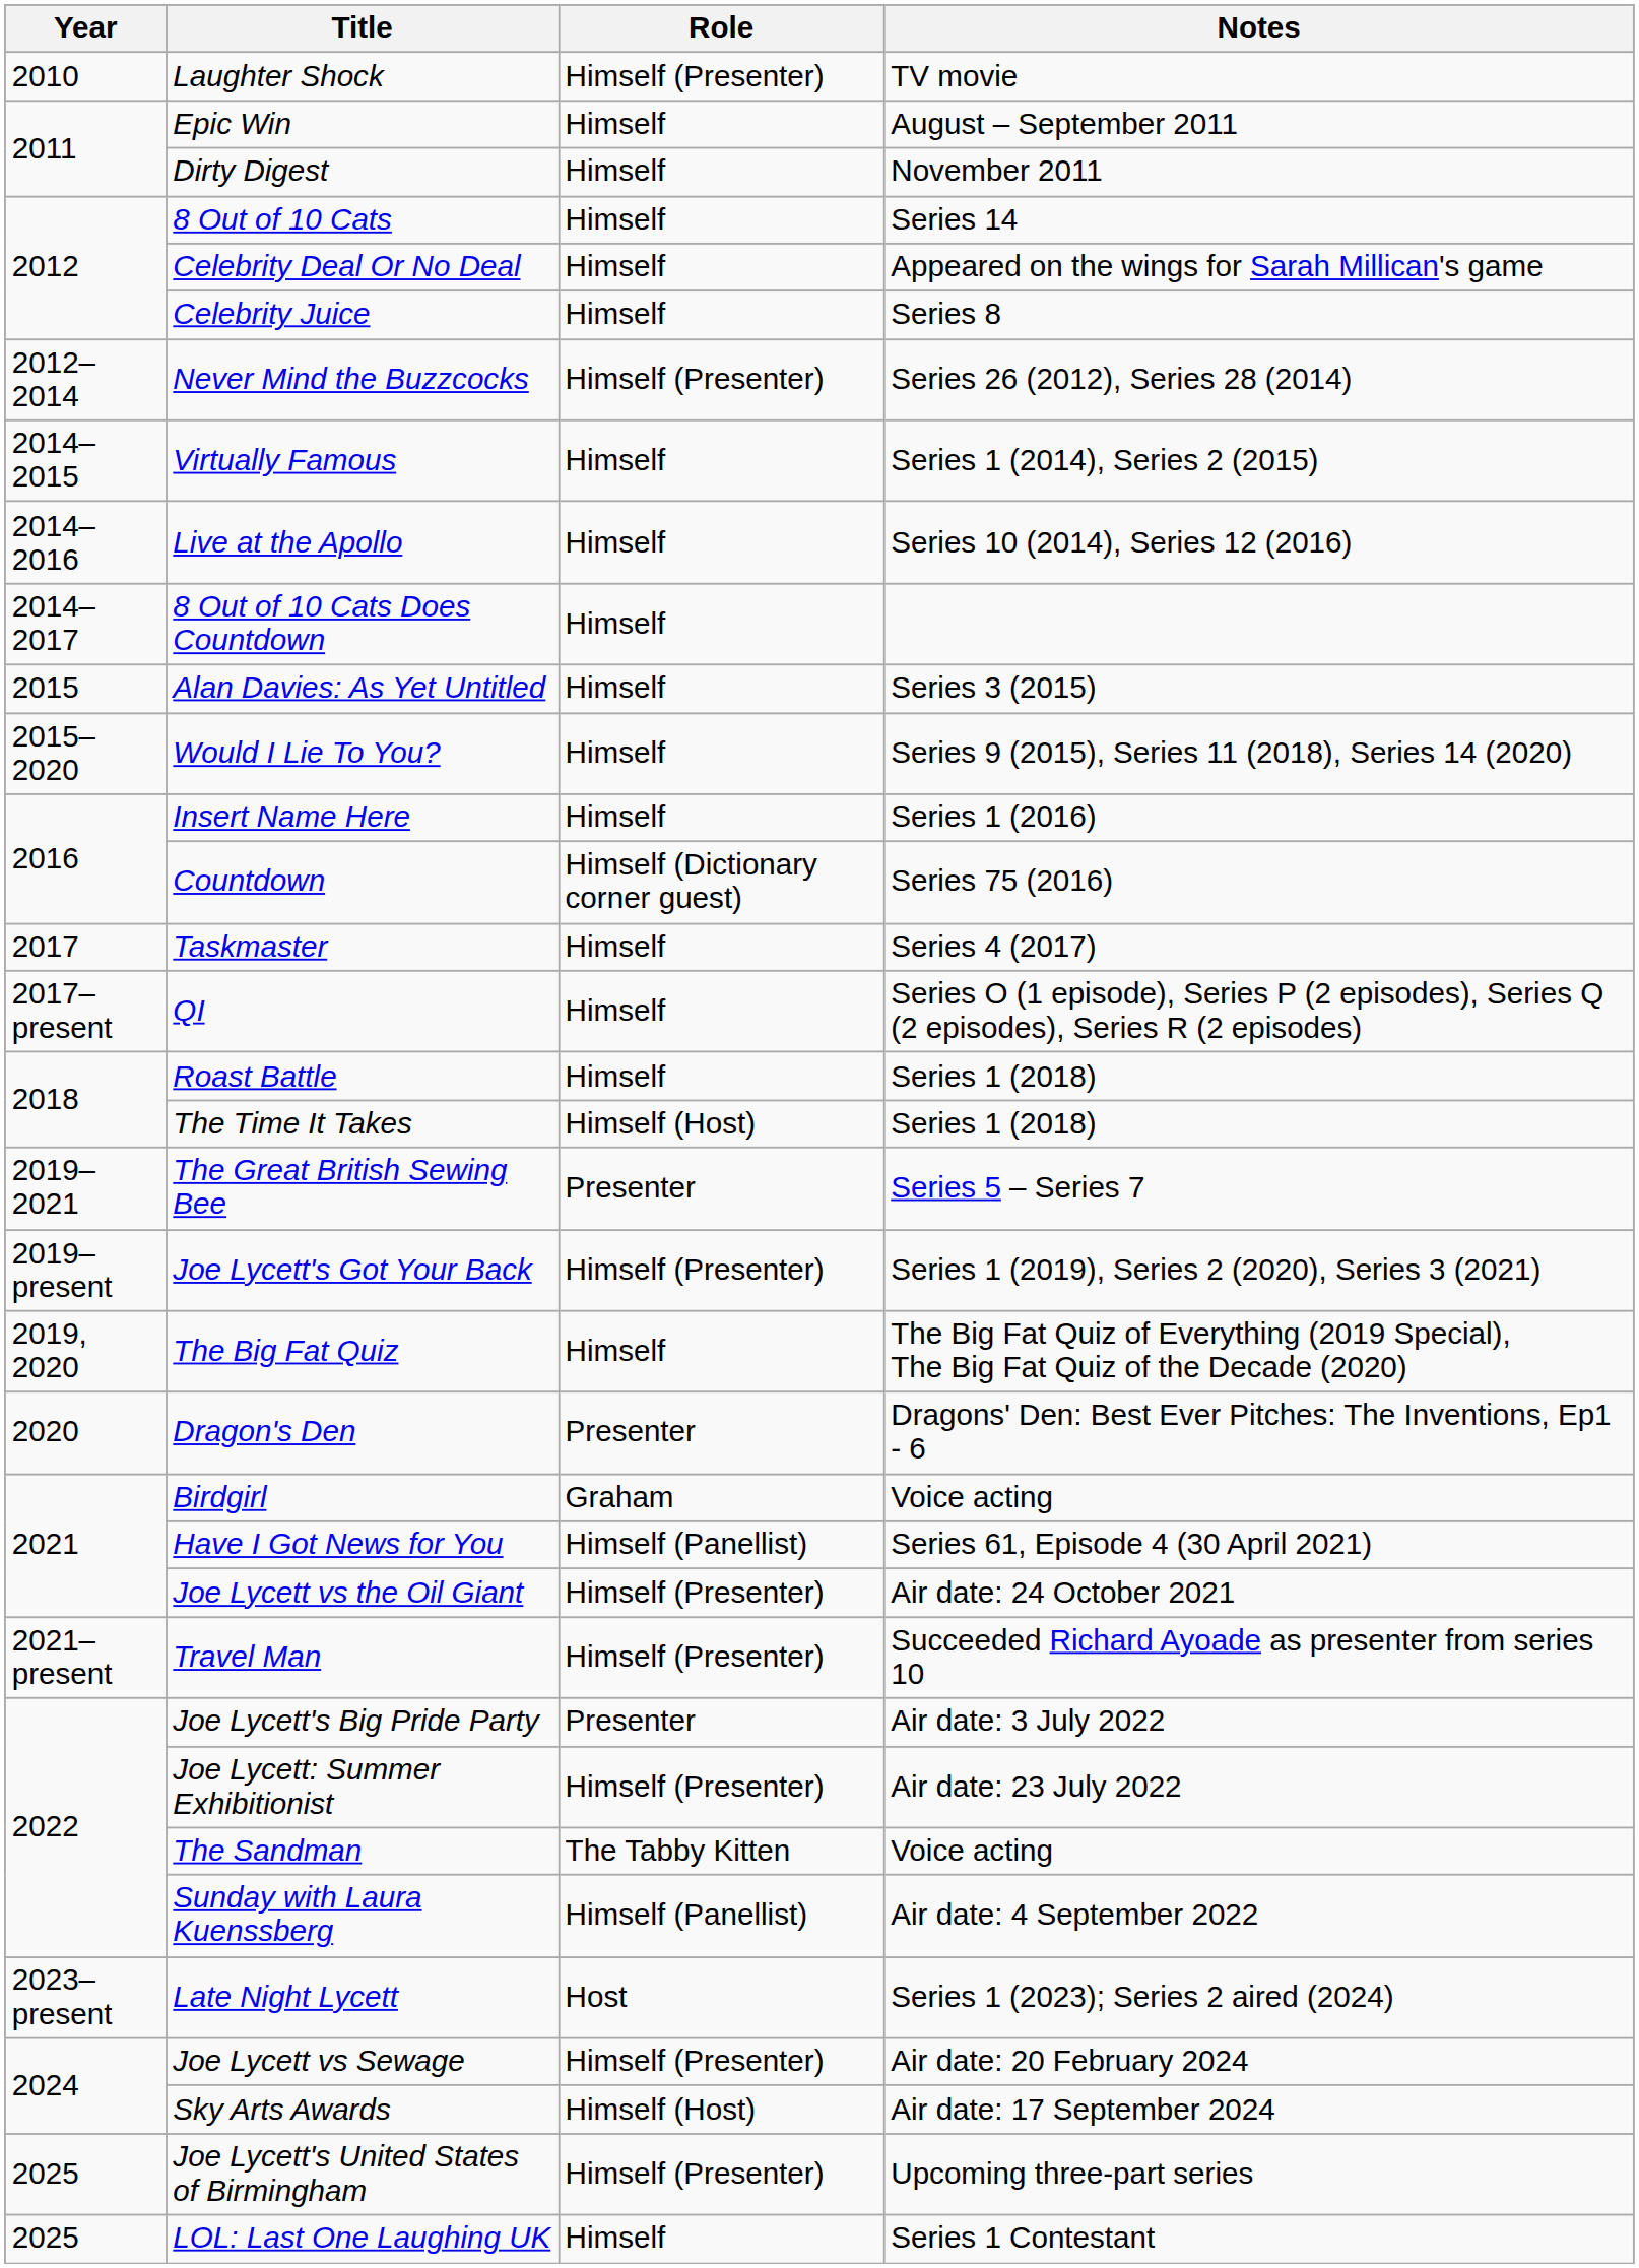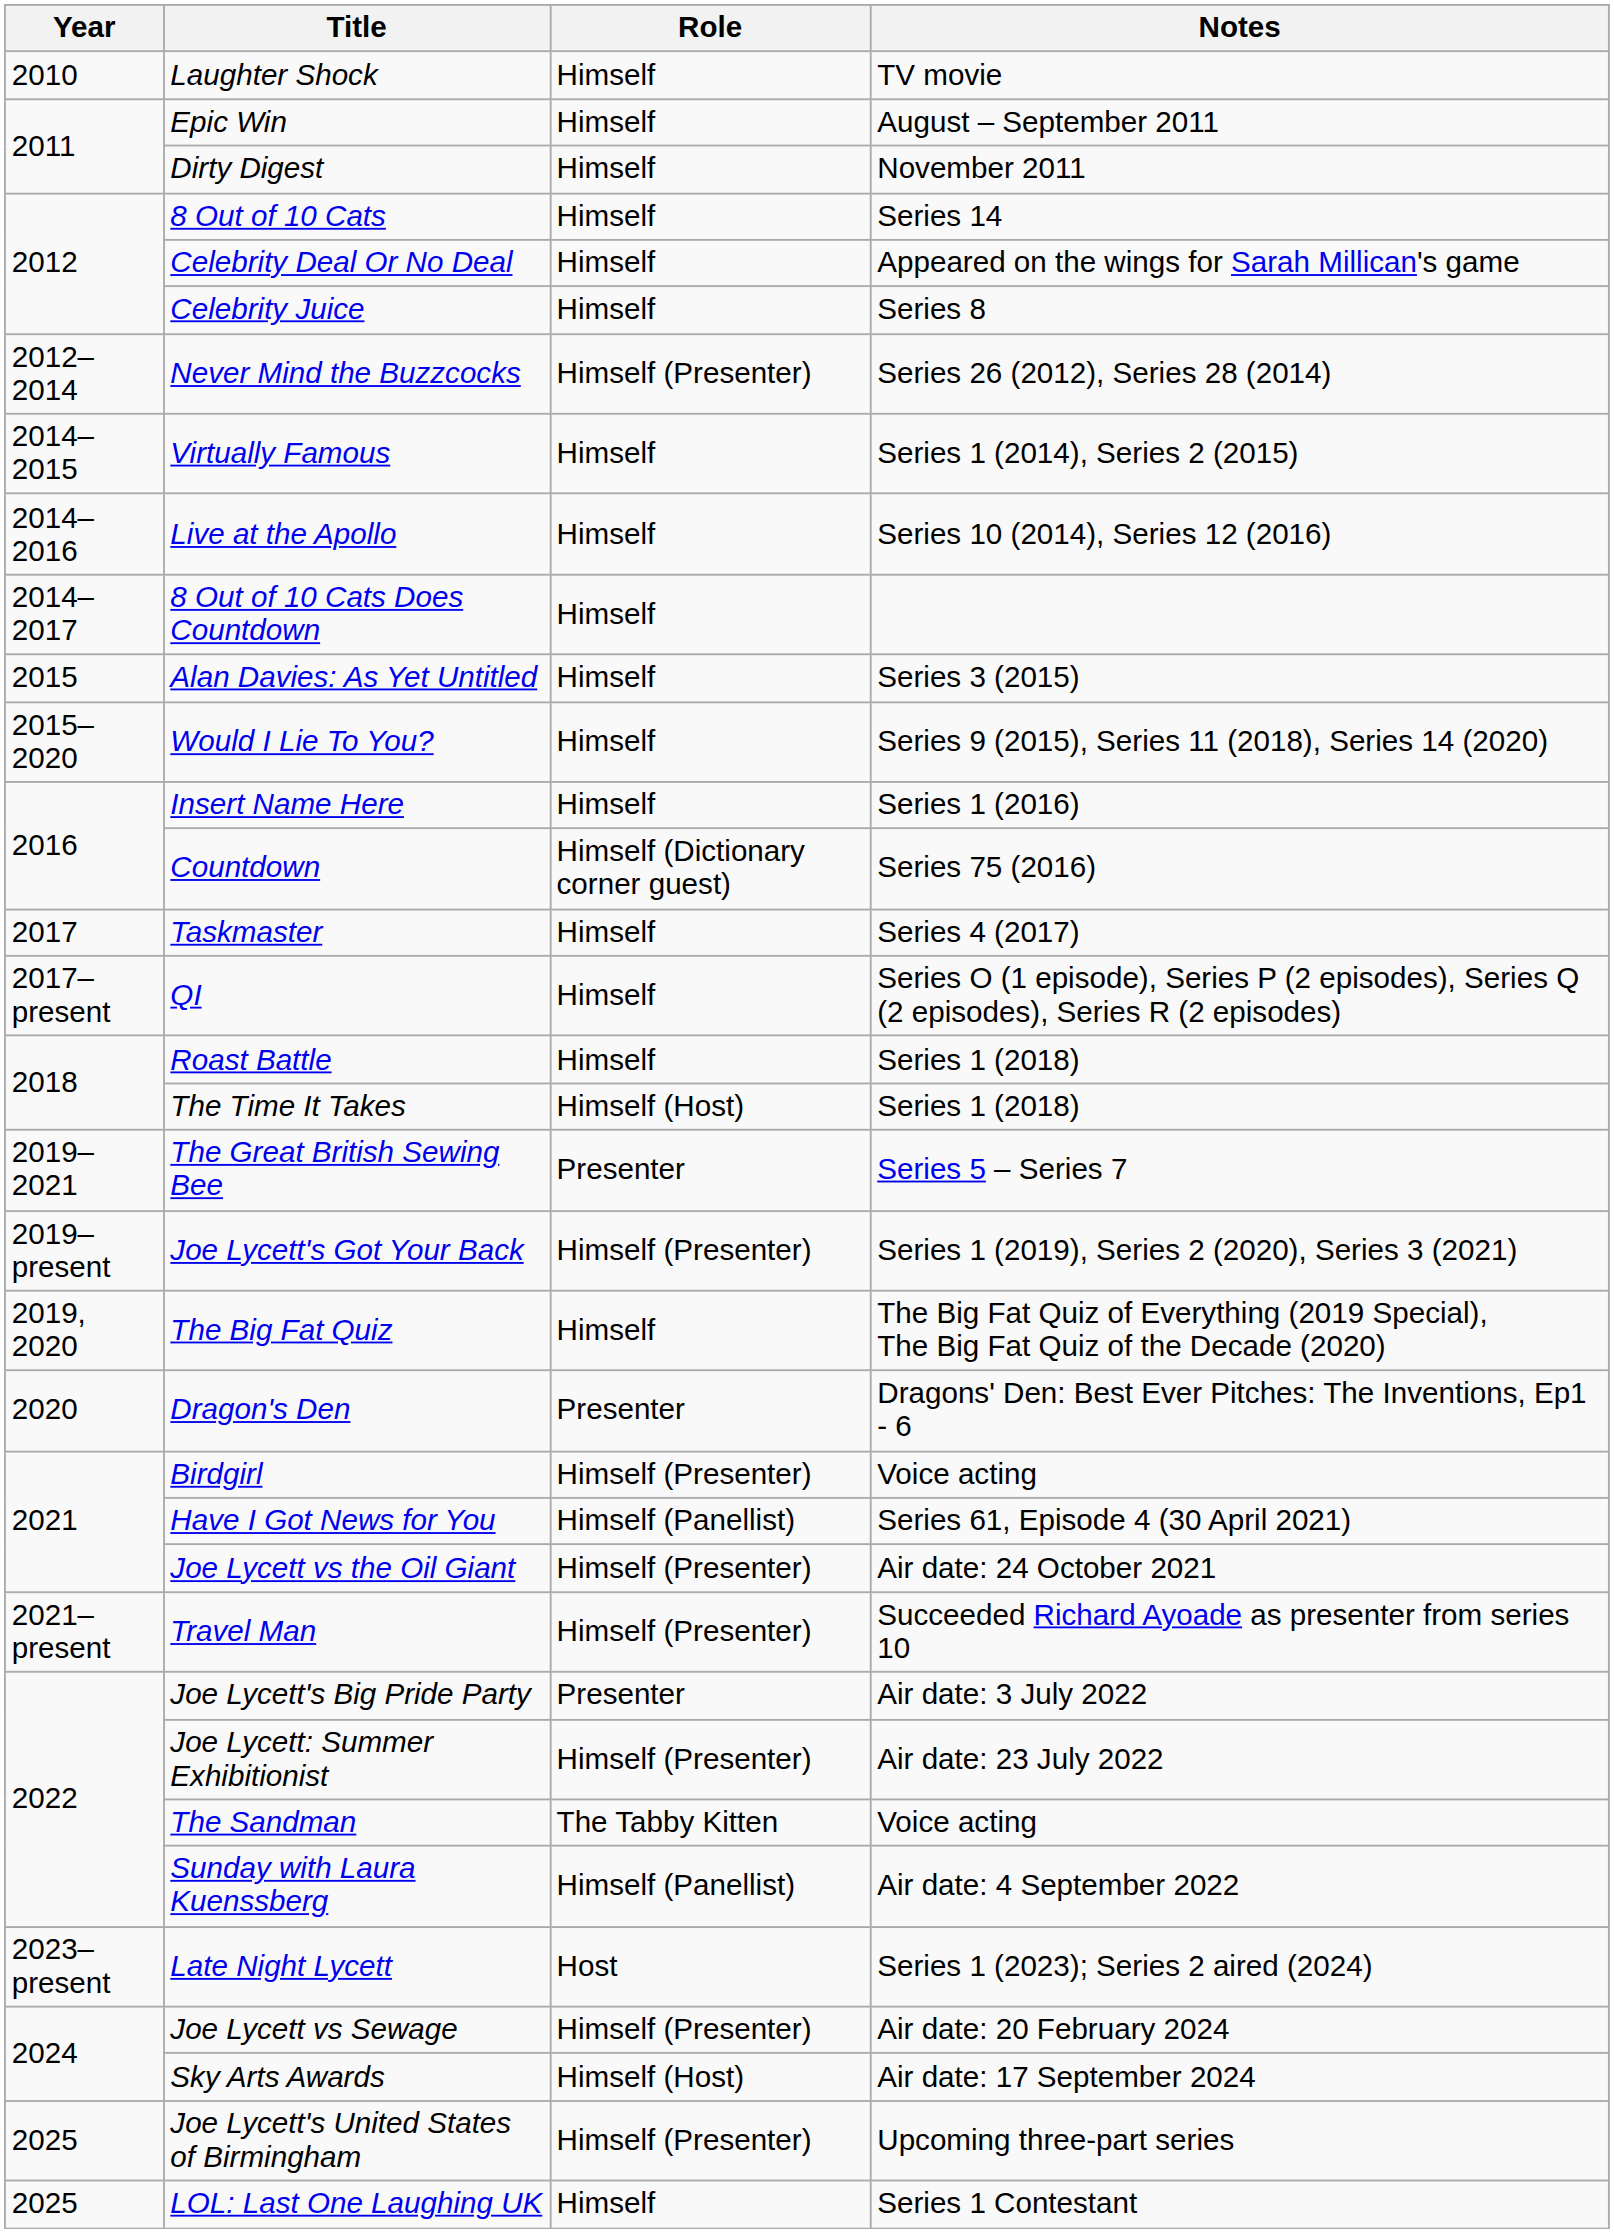 <table class="wikitable sortable">
 <tr>
 <th>Year</th>
 <th>Title</th>
 <th>Role</th>
 <th class="unsortable">Notes</th>
 </tr>
 <tr>
 <td>2010</td>
 <td><em>Laughter Shock</em></td>
-<td>Himself (Presenter)</td>
+<td>Himself</td>
 <td>TV movie</td>
 </tr>
 <tr>
 <td rowspan="2">2011</td>
 <td><em>Epic Win</em></td>
 <td>Himself</td>
 <td>August – September 2011</td>
 </tr>
 <tr>
 <td><em>Dirty Digest</em></td>
 <td>Himself</td>
 <td>November 2011</td>
 </tr>
 <tr>
 <td rowspan="3">2012</td>
 <td><em><a href='#'>8 Out of 10 Cats</a></em></td>
 <td>Himself</td>
 <td>Series 14</td>
 </tr>
 <tr>
 <td><em><a href='#'>Celebrity Deal Or No Deal</a></em></td>
 <td>Himself</td>
 <td>Appeared on the wings for <a href='#'>Sarah Millican</a>'s game</td>
 </tr>
 <tr>
 <td><em><a href='#'>Celebrity Juice</a></em></td>
 <td>Himself</td>
 <td>Series 8</td>
 </tr>
 <tr>
 <td>2012–2014</td>
 <td><em><a href='#'>Never Mind the Buzzcocks</a></em></td>
 <td>Himself (Presenter)</td>
 <td>Series 26 (2012), Series 28 (2014)</td>
 </tr>
 <tr>
 <td>2014–2015</td>
 <td><em><a href='#'>Virtually Famous</a></em></td>
 <td>Himself</td>
 <td>Series 1 (2014), Series 2 (2015)</td>
 </tr>
 <tr>
 <td>2014–2016</td>
 <td><em><a href='#'>Live at the Apollo</a></em></td>
 <td>Himself</td>
 <td>Series 10 (2014), Series 12 (2016)</td>
 </tr>
 <tr>
 <td>2014–2017</td>
 <td><em><a href='#'>8 Out of 10 Cats Does Countdown</a></em></td>
 <td>Himself</td>
 <td></td>
 </tr>
 <tr>
 <td>2015</td>
 <td><em><a href='#'>Alan Davies: As Yet Untitled</a></em></td>
 <td>Himself</td>
 <td>Series 3 (2015)</td>
 </tr>
 <tr>
 <td>2015–2020</td>
 <td><em><a href='#'>Would I Lie To You?</a></em></td>
 <td>Himself</td>
 <td>Series 9 (2015), Series 11 (2018), Series 14 (2020)</td>
 </tr>
 <tr>
 <td rowspan="2">2016</td>
 <td><em><a href='#'>Insert Name Here</a></em></td>
 <td>Himself</td>
 <td>Series 1 (2016)</td>
 </tr>
 <tr>
 <td><em><a href='#'>Countdown</a></em></td>
 <td>Himself (Dictionary corner guest)</td>
 <td>Series 75 (2016)</td>
 </tr>
 <tr>
 <td>2017</td>
 <td><em><a href='#'>Taskmaster</a></em></td>
 <td>Himself</td>
 <td>Series 4 (2017)</td>
 </tr>
 <tr>
 <td>2017–present</td>
 <td><em><a href='#'>QI</a></em></td>
 <td>Himself</td>
 <td>Series O (1 episode), Series P (2 episodes), Series Q (2 episodes), Series R (2 episodes)</td>
 </tr>
 <tr>
 <td rowspan="2">2018</td>
 <td><em><a href='#'>Roast Battle</a></em></td>
 <td>Himself</td>
 <td>Series 1 (2018)</td>
 </tr>
 <tr>
 <td><em>The Time It Takes</em></td>
 <td>Himself (Host)</td>
 <td>Series 1 (2018)</td>
 </tr>
 <tr>
 <td>2019–2021</td>
 <td><em><a href='#'>The Great British Sewing Bee</a></em></td>
 <td>Presenter</td>
 <td><a href='#'>Series 5</a> – Series 7</td>
 </tr>
 <tr>
 <td>2019–present</td>
 <td><em><a href='#'>Joe Lycett's Got Your Back</a></em></td>
 <td>Himself (Presenter)</td>
 <td>Series 1 (2019), Series 2 (2020), Series 3 (2021)</td>
 </tr>
 <tr>
 <td>2019, 2020</td>
 <td><em><a href='#'>The Big Fat Quiz</a></em></td>
 <td>Himself</td>
 <td>The Big Fat Quiz of Everything (2019 Special),<br>The Big Fat Quiz of the Decade (2020)</td>
 </tr>
 <tr>
 <td>2020</td>
 <td><em><a href='#'>Dragon's Den</a></em></td>
 <td>Presenter</td>
 <td>Dragons' Den: Best Ever Pitches: The Inventions, Ep1 - 6</td>
 </tr>
 <tr>
 <td rowspan="3">2021</td>
 <td><em><a href='#'>Birdgirl</a></em></td>
-<td>Graham</td>
+<td>Himself (Presenter)</td>
 <td>Voice acting</td>
 </tr>
 <tr>
 <td><em><a href='#'>Have I Got News for You</a></em></td>
 <td>Himself (Panellist)</td>
 <td>Series 61, Episode 4 (30 April 2021)</td>
 </tr>
 <tr>
 <td><em><a href='#'>Joe Lycett vs the Oil Giant</a></em></td>
 <td>Himself (Presenter)</td>
 <td>Air date: 24 October 2021</td>
 </tr>
 <tr>
 <td>2021–present</td>
 <td><em><a href='#'>Travel Man</a></em></td>
 <td>Himself (Presenter)</td>
 <td>Succeeded <a href='#'>Richard Ayoade</a> as presenter from series 10</td>
 </tr>
 <tr>
 <td rowspan="4">2022</td>
 <td><em>Joe Lycett's Big Pride Party</em></td>
 <td>Presenter</td>
 <td>Air date: 3 July 2022</td>
 </tr>
 <tr>
 <td><em>Joe Lycett: Summer Exhibitionist</em></td>
 <td>Himself (Presenter)</td>
 <td>Air date: 23 July 2022</td>
 </tr>
 <tr>
 <td><em><a href='#'>The Sandman</a></em></td>
 <td>The Tabby Kitten</td>
 <td>Voice acting</td>
 </tr>
 <tr>
 <td><em><a href='#'>Sunday with Laura Kuenssberg</a></em></td>
 <td>Himself (Panellist)</td>
 <td>Air date: 4 September 2022</td>
 </tr>
 <tr>
 <td>2023–present</td>
 <td><em><a href='#'>Late Night Lycett</a></em></td>
 <td>Host</td>
 <td>Series 1 (2023); Series 2 aired (2024)</td>
 </tr>
 <tr>
 <td rowspan="2">2024</td>
 <td><em>Joe Lycett vs Sewage</em></td>
 <td>Himself (Presenter)</td>
 <td>Air date: 20 February 2024</td>
 </tr>
 <tr>
 <td><em>Sky Arts Awards</em></td>
 <td>Himself (Host)</td>
 <td>Air date: 17 September 2024</td>
 </tr>
 <tr>
 <td>2025</td>
 <td><em>Joe Lycett's United States of Birmingham</em></td>
 <td>Himself (Presenter)</td>
 <td>Upcoming three-part series</td>
 </tr>
 <tr>
 <td>2025</td>
 <td><em><a href='#'>LOL: Last One Laughing UK</a></em></td>
 <td>Himself</td>
 <td>Series 1 Contestant</td>
 </tr>
 </table>
